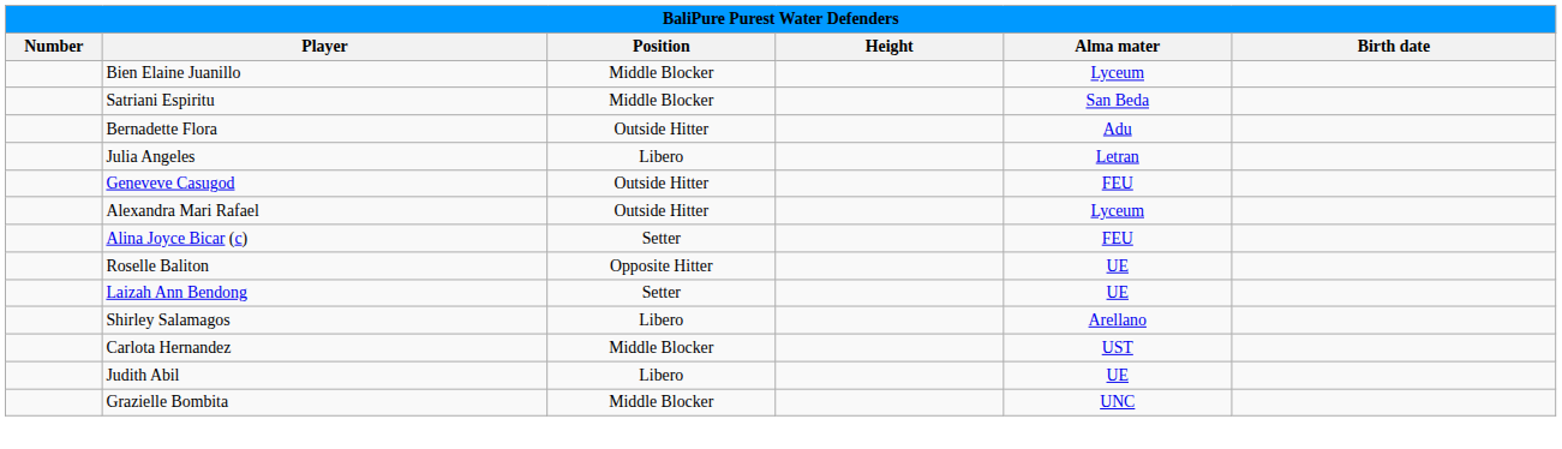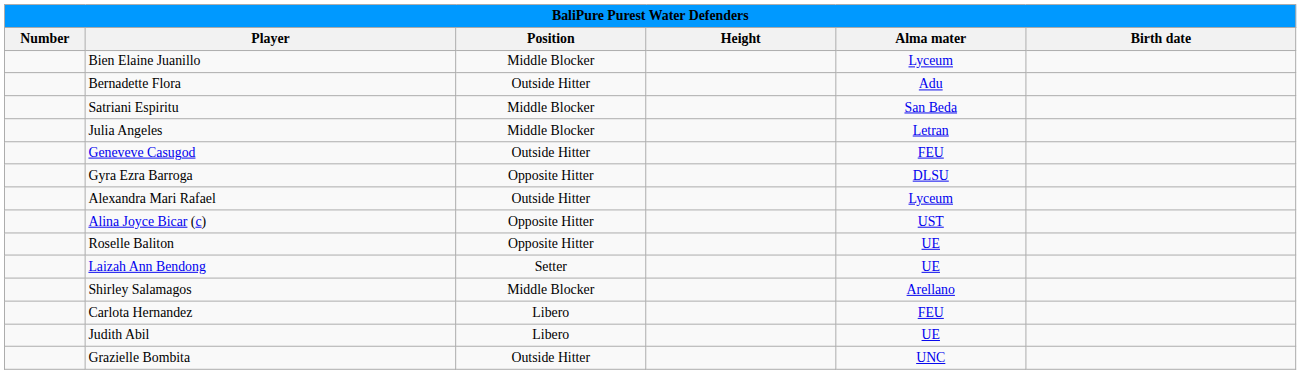 <table class="wikitable sortable" style="text-align:center; width: 85%; font-size:90%">
 <tr>
 <td colspan="6" style= "background: #0099ff; color: black; text-align: center"><strong>BaliPure Purest Water Defenders</strong></td>
 </tr>
 <tr>
 </tr>
 <tr style="background:#FFFFFF;">
 <th style= "align=center; width:2em;">Number</th>
 <th style= "align=center;width:18em;">Player</th>
 <th style= "align=center; width:9em;">Position</th>
 <th style= "align=center; width:9em;">Height</th>
 <th style= "align=center; width:9em;">Alma mater</th>
 <th style= "align=center; width:13em;">Birth date</th>
 </tr>
 <tr align=center>
 <td></td>
 <td align=left>Bien Elaine Juanillo</td>
 <td>Middle Blocker</td>
 <td></td>
 <td><a href='#'>Lyceum</a></td>
 <td align=right></td>
 </tr>
 <tr align=center>
 <td></td>
+<td align=left>Bernadette Flora</td>
+<td>Outside Hitter</td>
+<td></td>
+<td><a href='#'>Adu</a></td>
+<td align=right></td>
+</tr>
+<tr align=center>
+<td></td>
 <td align=left>Satriani Espiritu</td>
 <td>Middle Blocker</td>
 <td></td>
 <td><a href='#'>San Beda</a></td>
 <td align=right></td>
 </tr>
 <tr align=center>
 <td></td>
-<td align=left>Bernadette Flora</td>
-<td>Outside Hitter</td>
-<td></td>
-<td><a href='#'>Adu</a></td>
-<td align=right></td>
-</tr>
-<tr align=center>
-<td></td>
 <td align=left>Julia Angeles</td>
-<td>Libero</td>
+<td>Middle Blocker</td>
 <td></td>
 <td><a href='#'>Letran</a></td>
 <td></td>
 </tr>
 <tr align=center>
 <td></td>
 <td align=left><a href='#'>Geneveve Casugod</a></td>
 <td>Outside Hitter</td>
 <td></td>
 <td><a href='#'>FEU</a></td>
 <td align=right></td>
 </tr>
 <tr align=center>
 <td></td>
+<td align=left>Gyra Ezra Barroga</td>
+<td>Opposite Hitter</td>
+<td></td>
+<td><a href='#'>DLSU</a></td>
+<td align=right></td>
+</tr>
+<tr align=center>
+<td></td>
 <td align=left>Alexandra Mari Rafael</td>
 <td>Outside Hitter</td>
 <td></td>
 <td><a href='#'>Lyceum</a></td>
 <td></td>
 </tr>
 <tr align=center>
 <td></td>
 <td align=left><a href='#'>Alina Joyce Bicar</a> (<a href='#'>c</a>)</td>
-<td>Setter</td>
+<td>Opposite Hitter</td>
 <td></td>
-<td><a href='#'>FEU</a></td>
+<td><a href='#'>UST</a></td>
 <td align=right></td>
 </tr>
 <tr align=center>
 <td></td>
 <td align=left>Roselle Baliton</td>
 <td>Opposite Hitter</td>
 <td></td>
 <td><a href='#'>UE</a></td>
 <td align=right></td>
 </tr>
 <tr align=center>
 <td></td>
 <td align=left><a href='#'>Laizah Ann Bendong</a></td>
 <td>Setter</td>
 <td></td>
 <td><a href='#'>UE</a></td>
 <td align=right></td>
 </tr>
 <tr align=center>
 <td></td>
 <td align=left>Shirley Salamagos</td>
-<td>Libero</td>
+<td>Middle Blocker</td>
 <td></td>
 <td><a href='#'>Arellano</a></td>
 <td align=right></td>
 </tr>
 <tr align=center>
 <td></td>
 <td align=left>Carlota Hernandez</td>
-<td>Middle Blocker</td>
+<td>Libero</td>
 <td></td>
-<td><a href='#'>UST</a></td>
+<td><a href='#'>FEU</a></td>
 <td align=right></td>
 </tr>
 <tr align=center>
 <td></td>
 <td style="text-align: left">Judith Abil</td>
 <td>Libero</td>
 <td></td>
 <td><a href='#'>UE</a></td>
 <td></td>
 </tr>
 <tr align=center>
 <td></td>
 <td align=left>Grazielle Bombita</td>
-<td>Middle Blocker</td>
+<td>Outside Hitter</td>
 <td></td>
 <td><a href='#'>UNC</a></td>
 <td align=right></td>
 </tr>
 </table>
